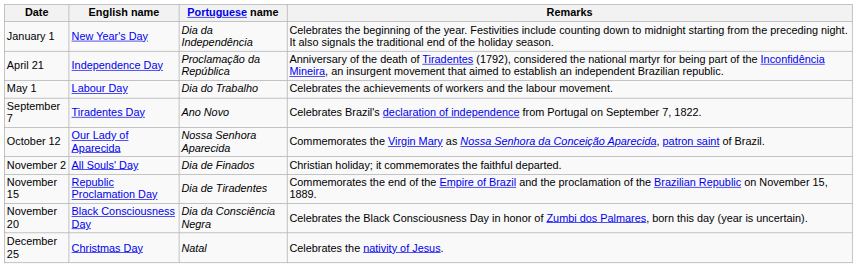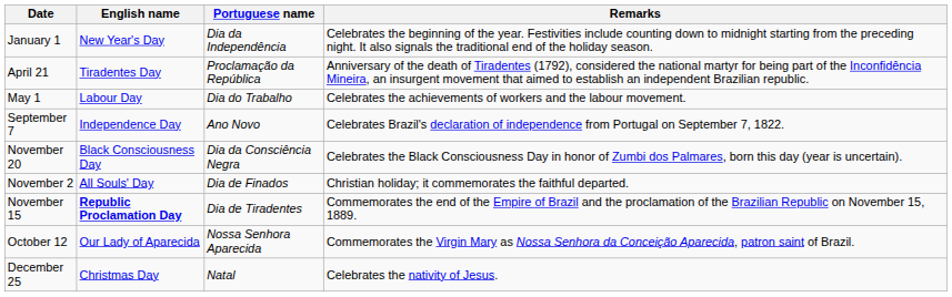 <table class="wikitable sortable">
 <tr>
 <th>Date</th>
 <th>English name</th>
 <th><a href='#'>Portuguese</a> name</th>
 <th>Remarks</th>
 </tr>
 <tr>
 <td>January 1</td>
 <td><a href='#'>New Year's Day</a></td>
 <td><em>Dia da Independência</em></td>
 <td>Celebrates the beginning of the year. Festivities include counting down to midnight starting from the preceding night. It also signals the traditional end of the holiday season.</td>
 </tr>
 <tr>
 <td>April 21</td>
-<td><a href='#'>Independence Day</a></td>
+<td><a href='#'>Tiradentes Day</a></td>
 <td><em>Proclamação da República</em></td>
 <td>Anniversary of the death of <a href='#'>Tiradentes</a> (1792), considered the national martyr for being part of the <a href='#'>Inconfidência Mineira</a>, an insurgent movement that aimed to establish an independent Brazilian republic.</td>
 </tr>
 <tr>
 <td>May 1</td>
 <td><a href='#'>Labour Day</a></td>
 <td><em>Dia do Trabalho</em></td>
 <td>Celebrates the achievements of workers and the labour movement.</td>
 </tr>
 <tr>
 <td>September 7</td>
-<td><a href='#'>Tiradentes Day</a></td>
+<td><a href='#'>Independence Day</a></td>
 <td><em>Ano Novo</em></td>
 <td>Celebrates Brazil's <a href='#'>declaration of independence</a> from Portugal on September 7, 1822.</td>
 </tr>
 <tr>
-<td>October 12</td>
-<td><a href='#'>Our Lady of Aparecida</a></td>
-<td><em>Nossa Senhora Aparecida</em></td>
-<td>Commemorates the <a href='#'>Virgin Mary</a> as <em><a href='#'>Nossa Senhora da Conceição Aparecida</a></em>, <a href='#'>patron saint</a> of Brazil.</td>
+<td>November 20</td>
+<td><a href='#'>Black Consciousness Day</a></td>
+<td><em>Dia da Consciência Negra</em></td>
+<td>Celebrates the Black Consciousness Day in honor of <a href='#'>Zumbi dos Palmares</a>, born this day (year is uncertain).</td>
 </tr>
 <tr>
 <td>November 2</td>
 <td><a href='#'>All Souls' Day</a></td>
 <td><em>Dia de Finados</em></td>
 <td>Christian holiday; it commemorates the faithful departed.</td>
 </tr>
 <tr>
 <td>November 15</td>
-<td><a href='#'>Republic Proclamation Day</a></td>
+<td><strong><a href='#'>Republic Proclamation Day</a></strong></td>
 <td><em>Dia de Tiradentes</em></td>
 <td>Commemorates the end of the <a href='#'>Empire of Brazil</a> and the proclamation of the <a href='#'>Brazilian Republic</a> on November 15, 1889.</td>
 </tr>
 <tr>
-<td>November 20</td>
-<td><a href='#'>Black Consciousness Day</a></td>
-<td><em>Dia da Consciência Negra</em></td>
-<td>Celebrates the Black Consciousness Day in honor of <a href='#'>Zumbi dos Palmares</a>, born this day (year is uncertain).</td>
+<td>October 12</td>
+<td><a href='#'>Our Lady of Aparecida</a></td>
+<td><em>Nossa Senhora Aparecida</em></td>
+<td>Commemorates the <a href='#'>Virgin Mary</a> as <em><a href='#'>Nossa Senhora da Conceição Aparecida</a></em>, <a href='#'>patron saint</a> of Brazil.</td>
 </tr>
 <tr>
 <td>December 25</td>
 <td><a href='#'>Christmas Day</a></td>
 <td><em>Natal</em></td>
 <td>Celebrates the <a href='#'>nativity of Jesus</a>.</td>
 </tr>
 </table>
